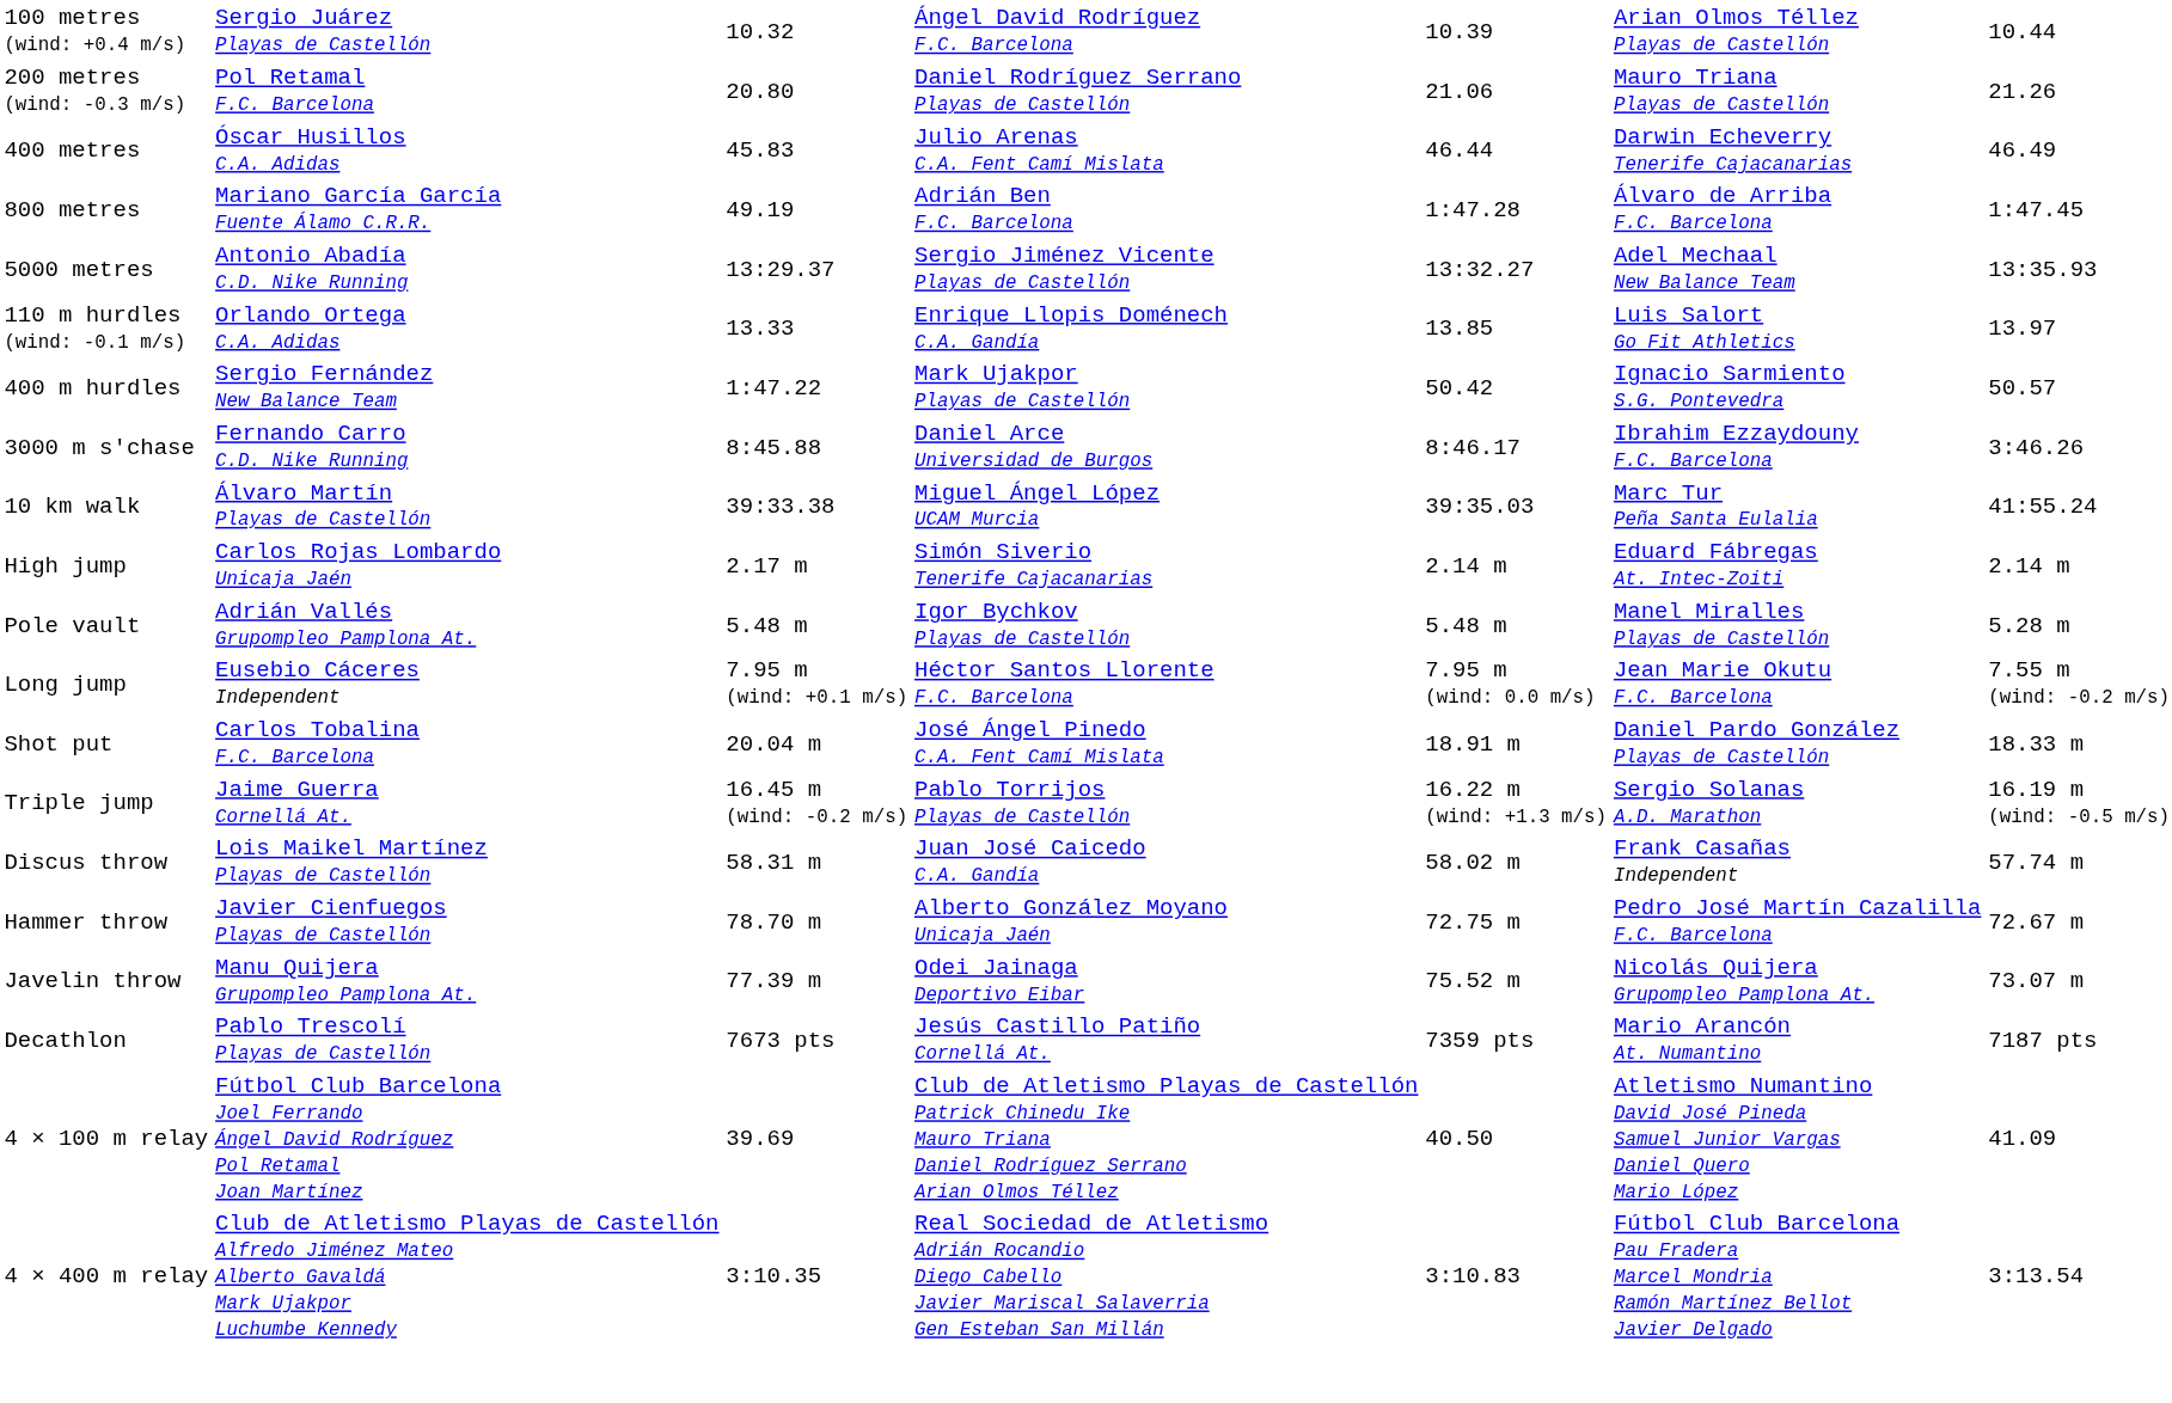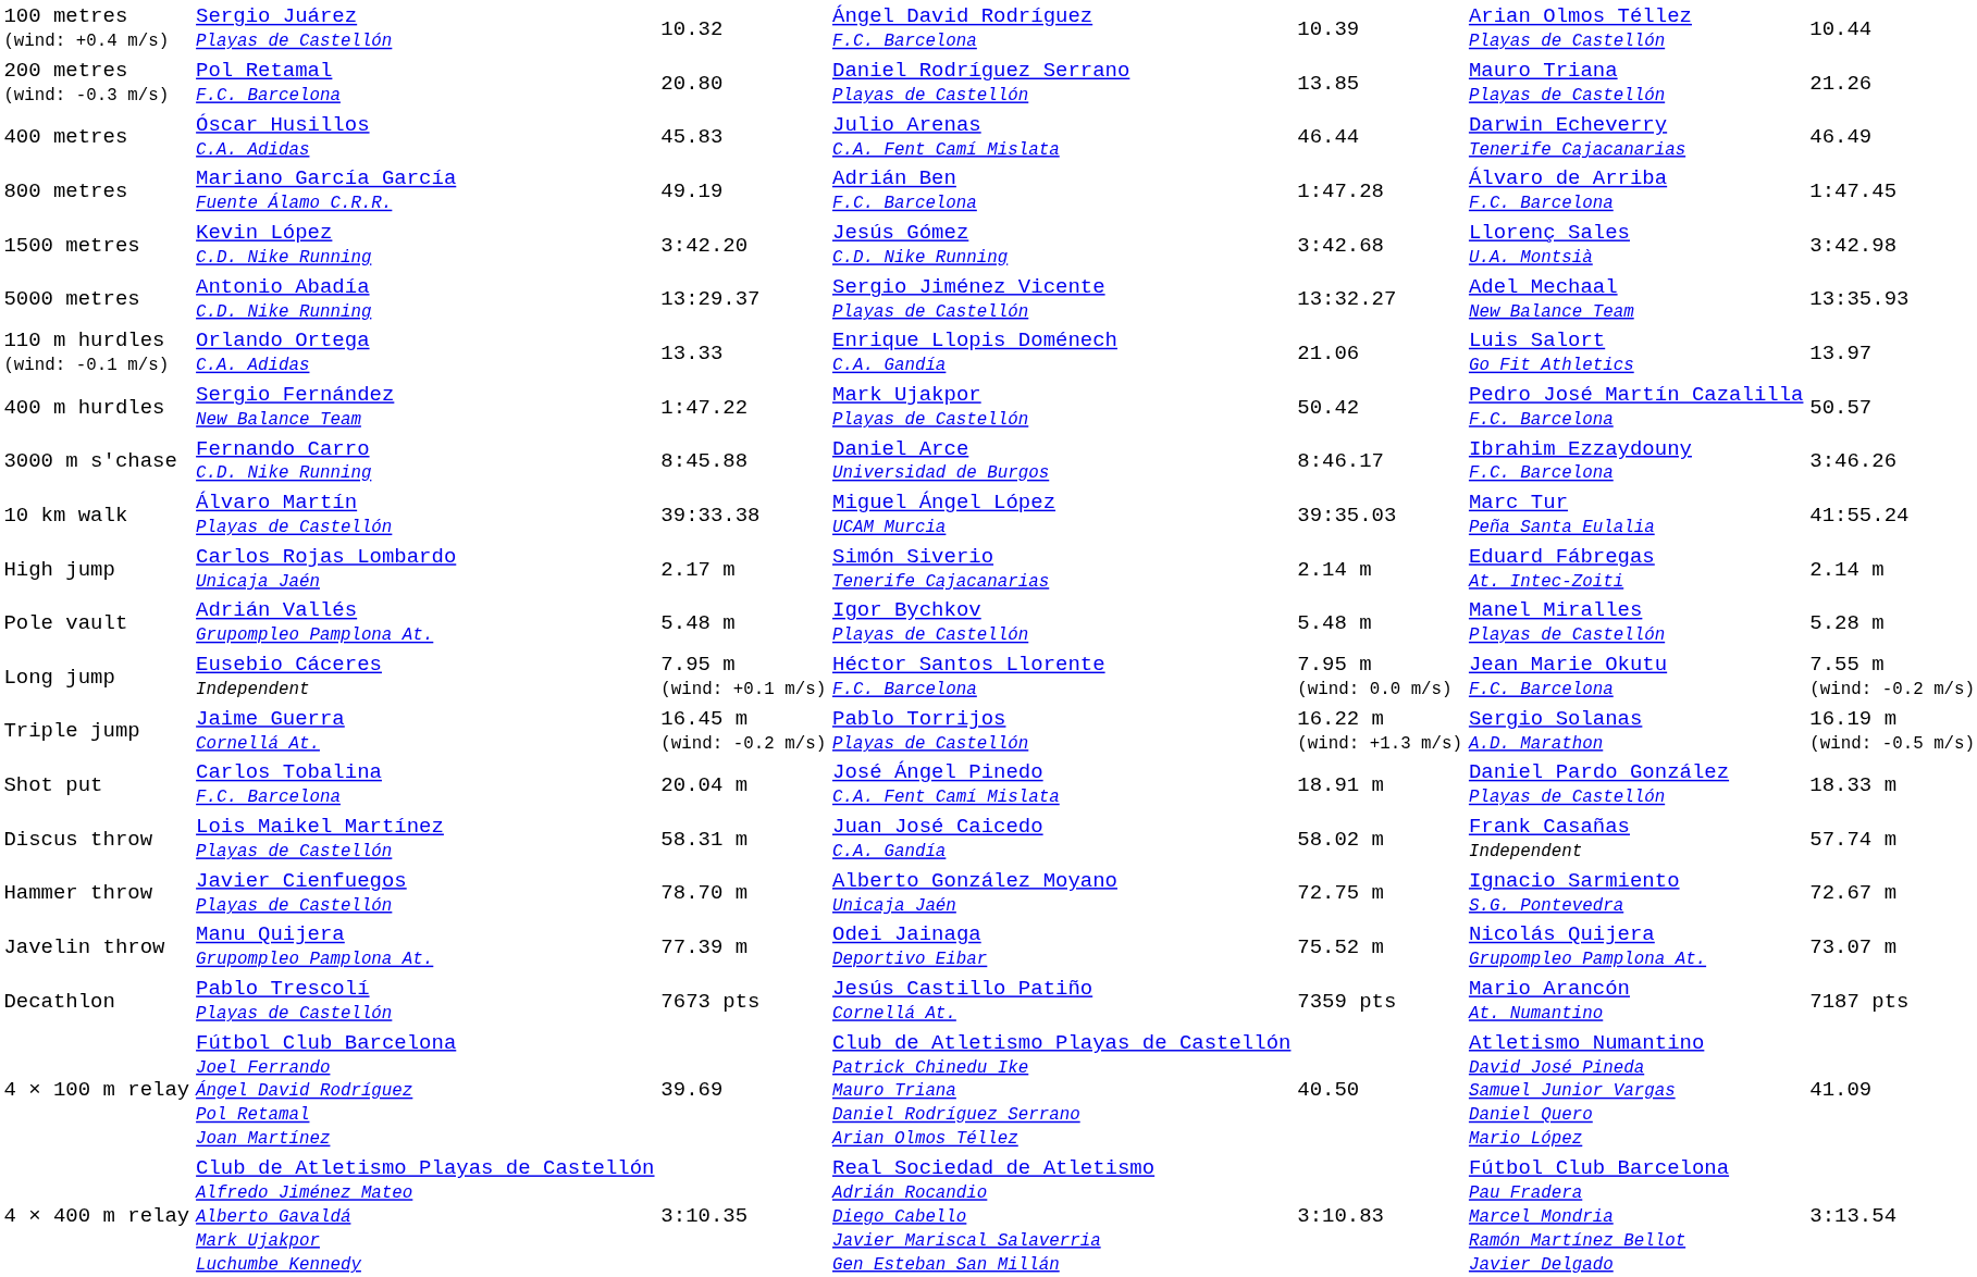 <table>
 <tr>
 <td>100 metres<br><small>(wind: +0.4 m/s)</small></td>
 <td><a href='#'>Sergio Juárez</a><br><small><a href='#'><em>Playas de Castellón</em></a></small></td>
 <td>10.32 </td>
 <td><a href='#'>Ángel David Rodríguez</a><br><small><a href='#'><em>F.C. Barcelona</em></a></small></td>
 <td>10.39</td>
 <td><a href='#'>Arian Olmos Téllez</a><br><small><a href='#'><em>Playas de Castellón</em></a></small></td>
 <td>10.44</td>
 </tr>
 <tr>
 <td>200 metres<br><small>(wind: -0.3 m/s)</small></td>
 <td><a href='#'>Pol Retamal</a><br><small><a href='#'><em>F.C. Barcelona</em></a></small></td>
 <td>20.80</td>
 <td><a href='#'>Daniel Rodríguez Serrano</a><br><small><a href='#'><em>Playas de Castellón</em></a></small></td>
-<td>21.06</td>
+<td>13.85</td>
 <td><a href='#'>Mauro Triana</a><br><small><a href='#'><em>Playas de Castellón</em></a></small></td>
 <td>21.26</td>
 </tr>
 <tr>
 <td>400 metres</td>
 <td><a href='#'>Óscar Husillos</a><br><small><em><a href='#'>C.A. Adidas</a></em></small></td>
 <td>45.83</td>
 <td><a href='#'>Julio Arenas</a><br><small><a href='#'><em>C.A. Fent Camí Mislata</em></a></small></td>
 <td>46.44</td>
 <td><a href='#'>Darwin Echeverry</a><br><small><em><a href='#'>Tenerife Cajacanarias</a></em></small></td>
 <td>46.49</td>
 </tr>
 <tr>
 <td>800 metres</td>
 <td><a href='#'>Mariano García García</a><br><small><em><a href='#'>Fuente Álamo C.R.R.</a></em></small></td>
 <td>49.19</td>
 <td><a href='#'>Adrián Ben</a><br><small><a href='#'><em>F.C. Barcelona</em></a></small></td>
 <td>1:47.28</td>
 <td><a href='#'>Álvaro de Arriba</a><br><small><a href='#'><em>F.C. Barcelona</em></a></small></td>
 <td>1:47.45</td>
 </tr>
 <tr>
+<td>1500 metres</td>
+<td><a href='#'>Kevin López</a><br><small><em><a href='#'>C.D. Nike Running</a></em></small></td>
+<td>3:42.20</td>
+<td><a href='#'>Jesús Gómez</a><br><small><em><a href='#'>C.D. Nike Running</a></em></small></td>
+<td>3:42.68</td>
+<td><a href='#'>Llorenç Sales</a><br><small><em><a href='#'>U.A. Montsià</a></em></small></td>
+<td>3:42.98</td>
+</tr>
+<tr>
 <td>5000 metres</td>
 <td><a href='#'>Antonio Abadía</a><br><small><a href='#'><em>C.D. Nike Running</em></a></small></td>
 <td>13:29.37</td>
 <td><a href='#'>Sergio Jiménez Vicente</a><br><small><a href='#'><em>Playas de Castellón</em></a></small></td>
 <td>13:32.27</td>
 <td><a href='#'>Adel Mechaal</a><br><small><em><a href='#'>New Balance Team</a></em></small></td>
 <td>13:35.93</td>
 </tr>
 <tr>
 <td>110 m hurdles<br><small>(wind: -0.1 m/s)</small></td>
 <td><a href='#'>Orlando Ortega</a><br><small><em><a href='#'>C.A. Adidas</a></em></small></td>
 <td>13.33</td>
 <td><a href='#'>Enrique Llopis Doménech</a><br><small><a href='#'><em>C.A. Gandía</em></a></small></td>
-<td>13.85</td>
+<td>21.06</td>
 <td><a href='#'>Luis Salort</a><br><small><a href='#'><em>Go Fit Athletics</em></a></small></td>
 <td>13.97 </td>
 </tr>
 <tr>
 <td>400 m hurdles</td>
 <td><a href='#'>Sergio Fernández</a><br><small><em><a href='#'>New Balance Team</a></em></small></td>
 <td>1:47.22</td>
 <td><a href='#'>Mark Ujakpor</a><br><small><a href='#'><em>Playas de Castellón</em></a></small></td>
 <td>50.42</td>
-<td><a href='#'>Ignacio Sarmiento</a><br><small><em><a href='#'>S.G. Pontevedra</a></em></small></td>
+<td><a href='#'>Pedro José Martín Cazalilla</a><br><small><a href='#'><em>F.C. Barcelona</em></a></small></td>
 <td>50.57 </td>
 </tr>
 <tr>
 <td>3000 m s'chase</td>
 <td><a href='#'>Fernando Carro</a><br><small><em><a href='#'>C.D. Nike Running</a></em></small></td>
 <td>8:45.88</td>
 <td><a href='#'>Daniel Arce</a><br><small><a href='#'><em>Universidad de Burgos</em></a></small></td>
 <td>8:46.17</td>
 <td><a href='#'>Ibrahim Ezzaydouny</a><br><small><a href='#'><em>F.C. Barcelona</em></a></small></td>
 <td>3:46.26</td>
 </tr>
 <tr>
 <td>10 km walk</td>
 <td><a href='#'>Álvaro Martín</a><br><small><a href='#'><em>Playas de Castellón</em></a></small></td>
 <td>39:33.38</td>
 <td><a href='#'>Miguel Ángel López</a><br><small><a href='#'><em>UCAM Murcia</em></a></small></td>
 <td>39:35.03</td>
 <td><a href='#'>Marc Tur</a><br><small><em><a href='#'>Peña Santa Eulalia</a></em></small></td>
 <td>41:55.24</td>
 </tr>
 <tr>
 <td>High jump</td>
 <td><a href='#'>Carlos Rojas Lombardo</a><br><small><em><a href='#'>Unicaja Jaén</a></em></small></td>
 <td>2.17 m</td>
 <td><a href='#'>Simón Siverio</a><br><small><em><a href='#'>Tenerife Cajacanarias</a></em></small></td>
 <td>2.14 m</td>
 <td><a href='#'>Eduard Fábregas</a><br><small><em><a href='#'>At. Intec-Zoiti</a></em></small></td>
 <td>2.14 m</td>
 </tr>
 <tr>
 <td>Pole vault</td>
 <td><a href='#'>Adrián Vallés</a><br><small><a href='#'><em>Grupompleo Pamplona At.</em></a></small></td>
 <td>5.48 m</td>
 <td><a href='#'>Igor Bychkov</a><br><small><a href='#'><em>Playas de Castellón</em></a></small></td>
 <td>5.48 m</td>
 <td><a href='#'>Manel Miralles</a><br><small><a href='#'><em>Playas de Castellón</em></a></small></td>
 <td>5.28 m</td>
 </tr>
 <tr>
 <td>Long jump</td>
 <td><a href='#'>Eusebio Cáceres</a><br><small><em>Independent</em></small></td>
 <td>7.95 m<br><small>(wind: +0.1 m/s)</small></td>
 <td><a href='#'>Héctor Santos Llorente</a><br><small><a href='#'><em>F.C. Barcelona</em></a></small></td>
 <td>7.95 m<br><small>(wind: 0.0 m/s)</small></td>
 <td><a href='#'>Jean Marie Okutu</a><br><small><a href='#'><em>F.C. Barcelona</em></a></small></td>
 <td>7.55 m<br><small>(wind: -0.2 m/s)</small></td>
 </tr>
 <tr>
+<td>Triple jump</td>
+<td><a href='#'>Jaime Guerra</a><br><small><a href='#'><em>Cornellá At.</em></a></small></td>
+<td>16.45 m <br><small>(wind: -0.2 m/s)</small></td>
+<td><a href='#'>Pablo Torrijos</a><br><small><a href='#'><em>Playas de Castellón</em></a></small></td>
+<td>16.22 m<br><small>(wind: +1.3 m/s)</small></td>
+<td><a href='#'>Sergio Solanas</a><br><small><a href='#'><em>A.D. Marathon</em></a></small></td>
+<td>16.19 m<br><small>(wind: -0.5 m/s)</small></td>
+</tr>
+<tr>
 <td>Shot put</td>
 <td><a href='#'>Carlos Tobalina</a><br><small><a href='#'><em>F.C. Barcelona</em></a></small></td>
 <td>20.04 m</td>
 <td><a href='#'>José Ángel Pinedo</a><br><small><a href='#'><em>C.A. Fent Camí Mislata</em></a></small></td>
 <td>18.91 m</td>
 <td><a href='#'>Daniel Pardo González</a><br><small><a href='#'><em>Playas de Castellón</em></a></small></td>
 <td>18.33 m</td>
-</tr>
-<tr>
-<td>Triple jump</td>
-<td><a href='#'>Jaime Guerra</a><br><small><a href='#'><em>Cornellá At.</em></a></small></td>
-<td>16.45 m <br><small>(wind: -0.2 m/s)</small></td>
-<td><a href='#'>Pablo Torrijos</a><br><small><a href='#'><em>Playas de Castellón</em></a></small></td>
-<td>16.22 m<br><small>(wind: +1.3 m/s)</small></td>
-<td><a href='#'>Sergio Solanas</a><br><small><a href='#'><em>A.D. Marathon</em></a></small></td>
-<td>16.19 m<br><small>(wind: -0.5 m/s)</small></td>
 </tr>
 <tr>
 <td>Discus throw</td>
 <td><a href='#'>Lois Maikel Martínez</a><br><small><a href='#'><em>Playas de Castellón</em></a></small></td>
 <td>58.31 m</td>
 <td><a href='#'>Juan José Caicedo</a><br><small><a href='#'><em>C.A. Gandía</em></a></small></td>
 <td>58.02 m</td>
 <td><a href='#'>Frank Casañas</a><br><small><em>Independent</em></small></td>
 <td>57.74 m</td>
 </tr>
 <tr>
 <td>Hammer throw</td>
 <td><a href='#'>Javier Cienfuegos</a><br><small><a href='#'><em>Playas de Castellón</em></a></small></td>
 <td>78.70 m </td>
 <td><a href='#'>Alberto González Moyano</a><br><small><em><a href='#'>Unicaja Jaén</a></em></small></td>
 <td>72.75 m</td>
-<td><a href='#'>Pedro José Martín Cazalilla</a><br><small><a href='#'><em>F.C. Barcelona</em></a></small></td>
+<td><a href='#'>Ignacio Sarmiento</a><br><small><em><a href='#'>S.G. Pontevedra</a></em></small></td>
 <td>72.67 m</td>
 </tr>
 <tr>
 <td>Javelin throw</td>
 <td><a href='#'>Manu Quijera</a><br><small><a href='#'><em>Grupompleo Pamplona At.</em></a></small></td>
 <td>77.39 m</td>
 <td><a href='#'>Odei Jainaga</a><br><small><em><a href='#'>Deportivo Eibar</a></em></small></td>
 <td>75.52 m</td>
 <td><a href='#'>Nicolás Quijera</a><br><small><a href='#'><em>Grupompleo Pamplona At.</em></a></small></td>
 <td>73.07 m</td>
 </tr>
 <tr>
 <td>Decathlon</td>
 <td><a href='#'>Pablo Trescolí</a><br><small><a href='#'><em>Playas de Castellón</em></a></small></td>
 <td>7673 pts</td>
 <td><a href='#'>Jesús Castillo Patiño</a><br><small><a href='#'><em>Cornellá At.</em></a></small></td>
 <td>7359 pts</td>
 <td><a href='#'>Mario Arancón</a><br><small><a href='#'><em>At. Numantino</em></a></small></td>
 <td>7187 pts</td>
 </tr>
 <tr>
 <td>4 × 100 m relay</td>
 <td><a href='#'>Fútbol Club Barcelona</a><br><small><em><a href='#'>Joel Ferrando</a><br><a href='#'>Ángel David Rodríguez</a><br><a href='#'>Pol Retamal</a><br><a href='#'>Joan Martínez</a></em></small></td>
 <td>39.69</td>
 <td><a href='#'>Club de Atletismo Playas de Castellón</a><br><small><em><a href='#'>Patrick Chinedu Ike</a><br><a href='#'>Mauro Triana</a><br><a href='#'>Daniel Rodríguez Serrano</a><br><a href='#'>Arian Olmos Téllez</a></em></small></td>
 <td>40.50</td>
 <td><a href='#'>Atletismo Numantino</a><br><small><em><a href='#'>David José Pineda</a><br><a href='#'>Samuel Junior Vargas</a><br><a href='#'>Daniel Quero</a><br><a href='#'>Mario López</a></em></small></td>
 <td>41.09</td>
 </tr>
 <tr>
 <td>4 × 400 m relay</td>
 <td><a href='#'>Club de Atletismo Playas de Castellón</a><br><small><em><a href='#'>Alfredo Jiménez Mateo</a><br><a href='#'>Alberto Gavaldá</a><br><a href='#'>Mark Ujakpor</a><br><a href='#'>Luchumbe Kennedy</a></em></small></td>
 <td>3:10.35</td>
 <td><a href='#'>Real Sociedad de Atletismo</a><br><small><em><a href='#'>Adrián Rocandio</a><br><a href='#'>Diego Cabello</a><br><a href='#'>Javier Mariscal Salaverria</a><br><a href='#'>Gen Esteban San Millán</a></em></small></td>
 <td>3:10.83</td>
 <td><a href='#'>Fútbol Club Barcelona</a><br><small><em><a href='#'>Pau Fradera</a><br><a href='#'>Marcel Mondria</a><br><a href='#'>Ramón Martínez Bellot</a><br><a href='#'>Javier Delgado</a></em></small></td>
 <td>3:13.54</td>
 </tr>
 </table>
